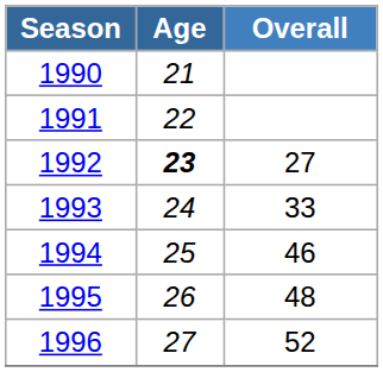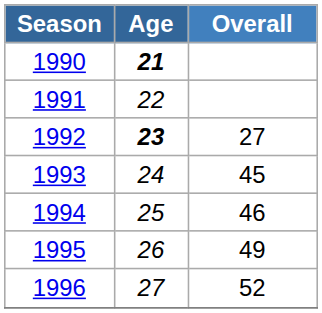 <table class="wikitable" style="font-size:95%; text-align:center; border:grey solid 1px; border-collapse:collapse; background:#ffffff;">
 <tr>
 <th style="background-color:#369; color:white; width:60px;"> Season </th>
 <th style="background-color:#369; color:white; width:40px;"> Age </th>
 <th style="background-color:#4180be; color:white; width:75px;">Overall</th>
 </tr>
 <tr>
 <td><a href='#'>1990</a></td>
-<td><em>21</em></td>
+<td><strong><em>21</em></strong></td>
 <td></td>
 </tr>
 <tr>
 <td><a href='#'>1991</a></td>
 <td><em>22</em></td>
 <td></td>
 </tr>
 <tr>
 <td><a href='#'>1992</a></td>
 <td><strong><em>23</em></strong></td>
 <td>27</td>
 </tr>
 <tr>
 <td><a href='#'>1993</a></td>
 <td><em>24</em></td>
-<td>33</td>
+<td>45</td>
 </tr>
 <tr>
 <td><a href='#'>1994</a></td>
 <td><em>25</em></td>
 <td>46</td>
 </tr>
 <tr>
 <td><a href='#'>1995</a></td>
 <td><em>26</em></td>
-<td>48</td>
+<td>49</td>
 </tr>
 <tr>
 <td><a href='#'>1996</a></td>
 <td><em>27</em></td>
 <td>52</td>
 </tr>
 <tr>
 </tr>
 </table>
